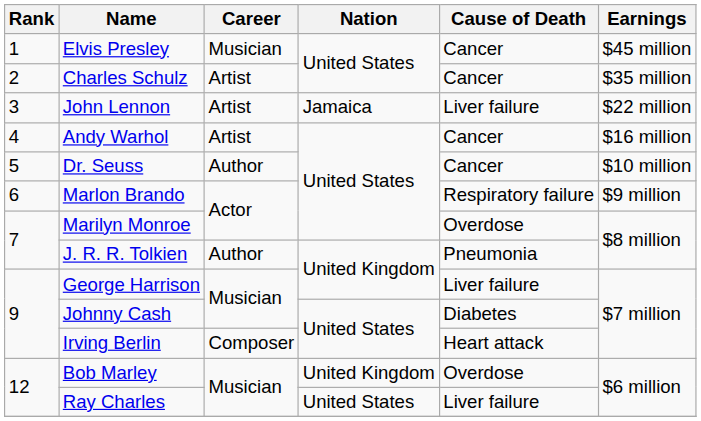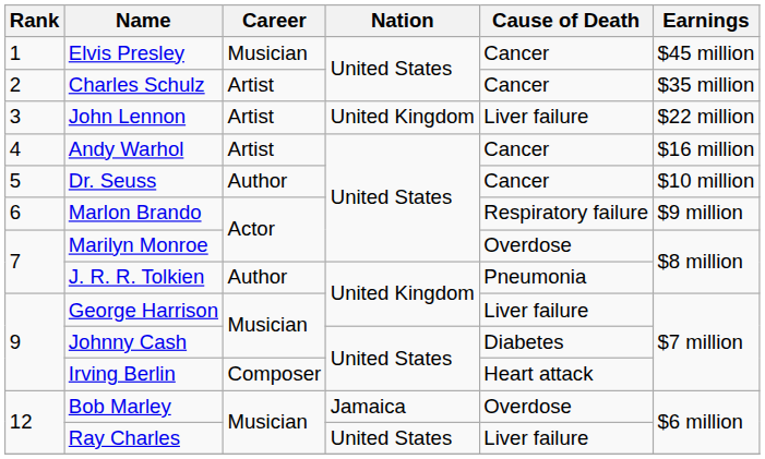 <table class="wikitable sortable" border="1">
 <tr>
 <th scope="col">Rank</th>
 <th scope="col">Name</th>
 <th scope="col">Career</th>
 <th scope="col">Nation</th>
 <th>Cause of Death</th>
 <th scope="col">Earnings</th>
 </tr>
 <tr>
 <td>1</td>
 <td><a href='#'>Elvis Presley</a></td>
 <td>Musician</td>
 <td rowspan="2">United States</td>
 <td>Cancer</td>
 <td>$45 million</td>
 </tr>
 <tr>
 <td>2</td>
 <td><a href='#'>Charles Schulz</a></td>
 <td>Artist</td>
 <td>Cancer</td>
 <td>$35 million</td>
 </tr>
 <tr>
 <td>3</td>
 <td><a href='#'>John Lennon</a></td>
 <td>Artist</td>
-<td>Jamaica</td>
+<td>United Kingdom</td>
 <td>Liver failure</td>
 <td>$22 million</td>
 </tr>
 <tr>
 <td>4</td>
 <td><a href='#'>Andy Warhol</a></td>
 <td>Artist</td>
 <td rowspan="4">United States</td>
 <td>Cancer</td>
 <td>$16 million</td>
 </tr>
 <tr>
 <td>5</td>
 <td><a href='#'>Dr. Seuss</a></td>
 <td>Author</td>
 <td>Cancer</td>
 <td>$10 million</td>
 </tr>
 <tr>
 <td>6</td>
 <td><a href='#'>Marlon Brando</a></td>
 <td rowspan="2">Actor</td>
 <td>Respiratory failure</td>
 <td>$9 million</td>
 </tr>
 <tr>
 <td rowspan="2">7</td>
 <td><a href='#'>Marilyn Monroe</a></td>
 <td>Overdose</td>
 <td rowspan="2">$8 million</td>
 </tr>
 <tr>
 <td><a href='#'>J. R. R. Tolkien</a></td>
 <td>Author</td>
 <td rowspan="2">United Kingdom</td>
 <td>Pneumonia</td>
 </tr>
 <tr>
 <td rowspan="3">9</td>
 <td><a href='#'>George Harrison</a></td>
 <td rowspan="2">Musician</td>
 <td>Liver failure</td>
 <td rowspan="3">$7 million</td>
 </tr>
 <tr>
 <td><a href='#'>Johnny Cash</a></td>
 <td rowspan="2">United States</td>
 <td>Diabetes</td>
 </tr>
 <tr>
 <td><a href='#'>Irving Berlin</a></td>
 <td>Composer</td>
 <td>Heart attack</td>
 </tr>
 <tr>
 <td rowspan="2">12</td>
 <td><a href='#'>Bob Marley</a></td>
 <td rowspan="2">Musician</td>
-<td>United Kingdom</td>
+<td>Jamaica</td>
 <td>Overdose</td>
 <td rowspan="2">$6 million</td>
 </tr>
 <tr>
 <td><a href='#'>Ray Charles</a></td>
 <td>United States</td>
 <td>Liver failure</td>
 </tr>
 <tr>
 </tr>
 </table>
